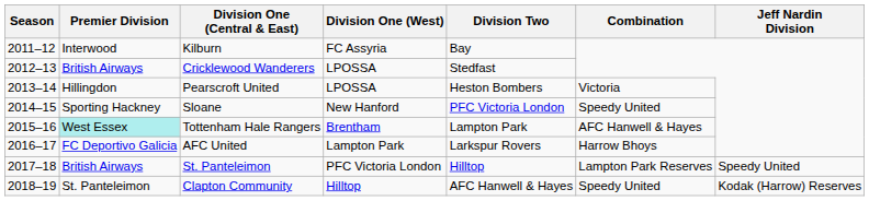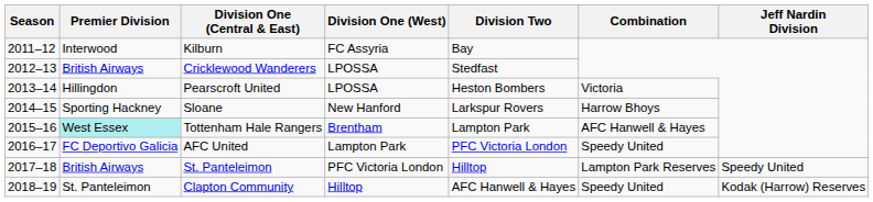 <table class="wikitable">
 <tr>
 <th><strong>Season</strong></th>
 <th><strong>Premier Division</strong></th>
 <th><strong>Division One <br>(Central & East)</strong></th>
 <th><strong>Division One (West)</strong></th>
 <th><strong>Division Two</strong></th>
 <th><strong>Combination</strong></th>
 <th><strong>Jeff Nardin <br>Division</strong></th>
 </tr>
 <tr>
 <td>2011–12</td>
 <td>Interwood</td>
 <td>Kilburn</td>
 <td>FC Assyria</td>
 <td>Bay</td>
 </tr>
 <tr>
 <td>2012–13</td>
 <td><a href='#'>British Airways</a></td>
 <td><a href='#'>Cricklewood Wanderers</a></td>
 <td>LPOSSA</td>
 <td>Stedfast</td>
 </tr>
 <tr>
 <td>2013–14</td>
 <td>Hillingdon</td>
 <td>Pearscroft United</td>
 <td>LPOSSA</td>
 <td>Heston Bombers</td>
 <td>Victoria</td>
 </tr>
 <tr>
 <td>2014–15</td>
 <td>Sporting Hackney</td>
 <td>Sloane</td>
 <td>New Hanford</td>
-<td><a href='#'>PFC Victoria London</a></td>
-<td>Speedy United</td>
+<td>Larkspur Rovers</td>
+<td>Harrow Bhoys</td>
 </tr>
 <tr>
 <td>2015–16</td>
 <td style="background: paleturquoise;">West Essex</td>
 <td>Tottenham Hale Rangers</td>
 <td><a href='#'>Brentham</a></td>
 <td>Lampton Park</td>
 <td>AFC Hanwell & Hayes</td>
 </tr>
 <tr>
 <td>2016–17</td>
 <td><a href='#'>FC Deportivo Galicia</a></td>
 <td>AFC United</td>
 <td>Lampton Park</td>
-<td>Larkspur Rovers</td>
-<td>Harrow Bhoys</td>
+<td><a href='#'>PFC Victoria London</a></td>
+<td>Speedy United</td>
 </tr>
 <tr>
 <td>2017–18</td>
 <td><a href='#'>British Airways</a></td>
 <td><a href='#'>St. Panteleimon</a></td>
 <td>PFC Victoria London</td>
 <td><a href='#'>Hilltop</a></td>
 <td>Lampton Park Reserves</td>
 <td>Speedy United</td>
 </tr>
 <tr>
 <td>2018–19</td>
 <td>St. Panteleimon</td>
 <td><a href='#'>Clapton Community</a></td>
 <td><a href='#'>Hilltop</a></td>
 <td>AFC Hanwell & Hayes</td>
 <td>Speedy United</td>
 <td>Kodak (Harrow) Reserves</td>
 </tr>
 </table>
